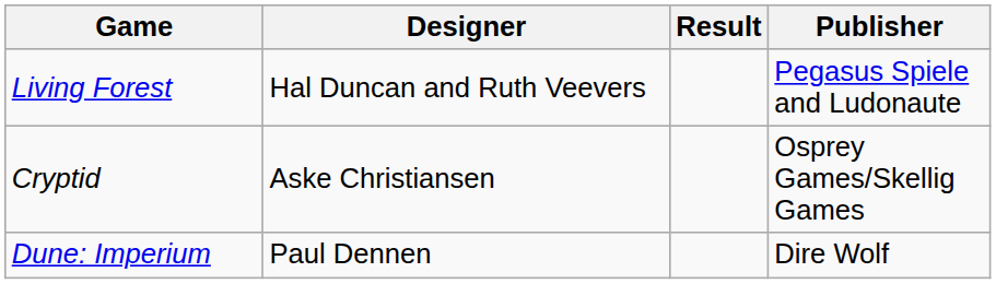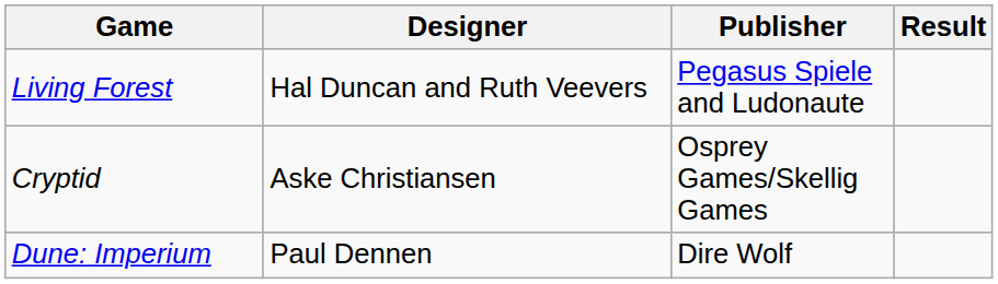 <table class="wikitable">
 <tr>
 <th style="width:140px;">Game</th>
 <th style="width:225px;">Designer</th>
+<th style="width:120px;">Publisher</th>
 <th>Result</th>
-<th style="width:120px;">Publisher</th>
 </tr>
 <tr>
 <td><em><a href='#'>Living Forest</a></em></td>
 <td>Hal Duncan and Ruth Veevers</td>
+<td><a href='#'>Pegasus Spiele</a> and Ludonaute</td>
 <td></td>
-<td><a href='#'>Pegasus Spiele</a> and Ludonaute</td>
 </tr>
 <tr>
 <td><em>Cryptid</em></td>
 <td>Aske Christiansen</td>
+<td>Osprey Games/Skellig Games</td>
 <td></td>
-<td>Osprey Games/Skellig Games</td>
 </tr>
 <tr>
 <td><em><a href='#'>Dune: Imperium</a></em></td>
 <td>Paul Dennen</td>
+<td>Dire Wolf</td>
 <td></td>
-<td>Dire Wolf</td>
 </tr>
 </table>
